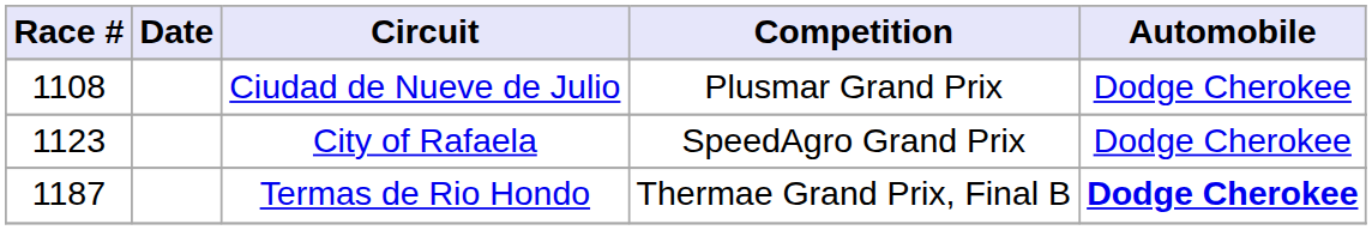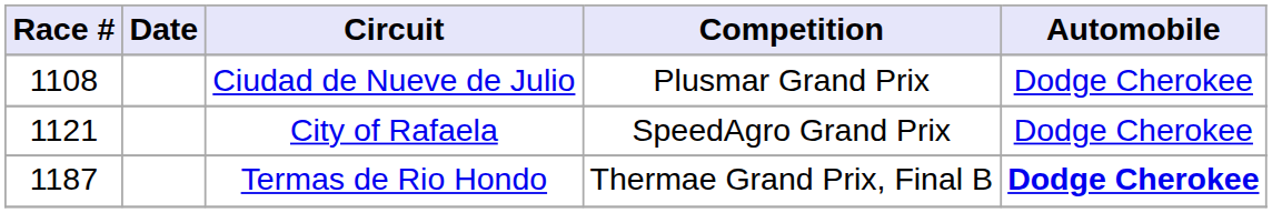 <table border="0" style="background:#ffffff; text-align:center" class="wikitable">
 <tr>
 <th style="background:Lavender; color:Black">Race #</th>
 <th style="background:Lavender; color:Black">Date</th>
 <th style="background:Lavender; color:Black">Circuit</th>
 <th style="background:Lavender; color:Black">Competition</th>
 <th style="background:Lavender; color:Black">Automobile</th>
 </tr>
 <tr>
 </tr>
 <tr style="text-align:center">
 <td>1108</td>
 <td></td>
 <td><a href='#'>Ciudad de Nueve de Julio</a></td>
 <td>Plusmar Grand Prix</td>
 <td><a href='#'>Dodge Cherokee</a></td>
 </tr>
 <tr>
 </tr>
 <tr style="text-align:center">
-<td>1123</td>
+<td>1121</td>
 <td></td>
 <td><a href='#'>City of Rafaela</a></td>
 <td>SpeedAgro Grand Prix</td>
 <td><a href='#'>Dodge Cherokee</a></td>
 </tr>
 <tr>
 </tr>
 <tr style="text-align:center">
 <td>1187</td>
 <td></td>
 <td><a href='#'>Termas de Rio Hondo</a></td>
 <td>Thermae Grand Prix, Final B</td>
 <td><strong><a href='#'>Dodge Cherokee</a></strong></td>
 </tr>
 <tr>
 </tr>
 </table>
